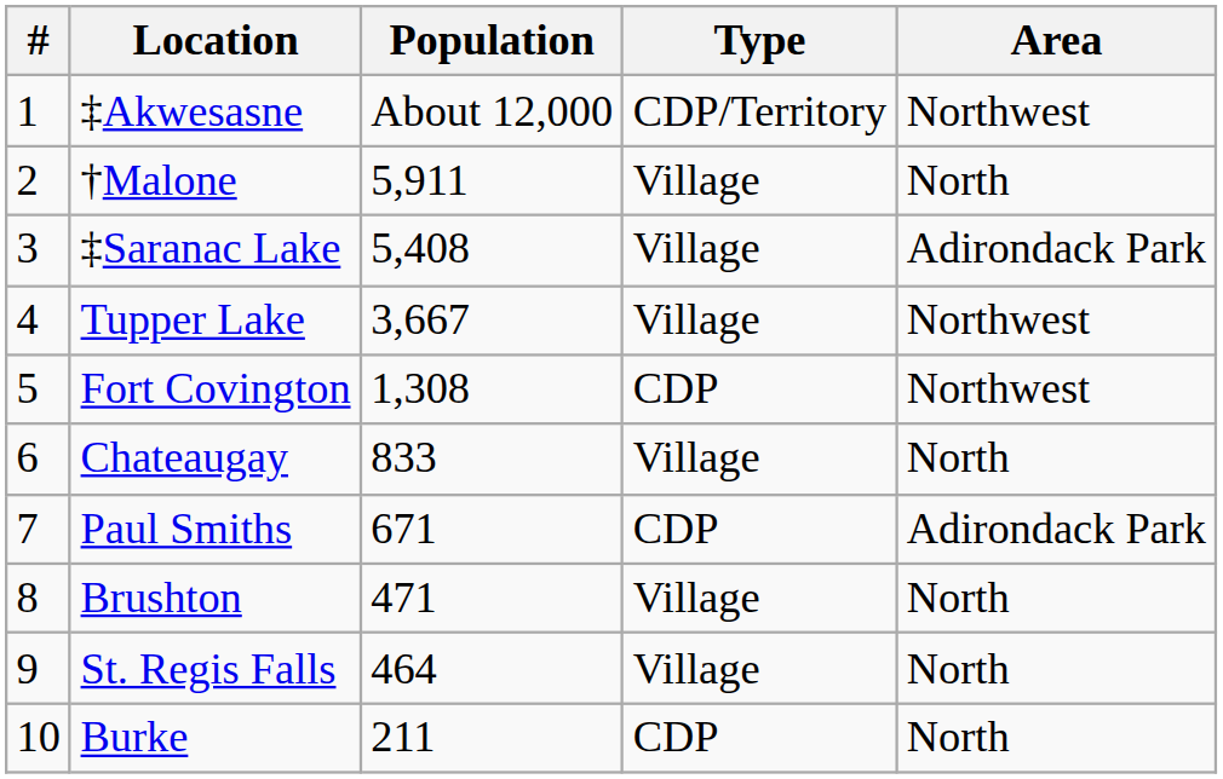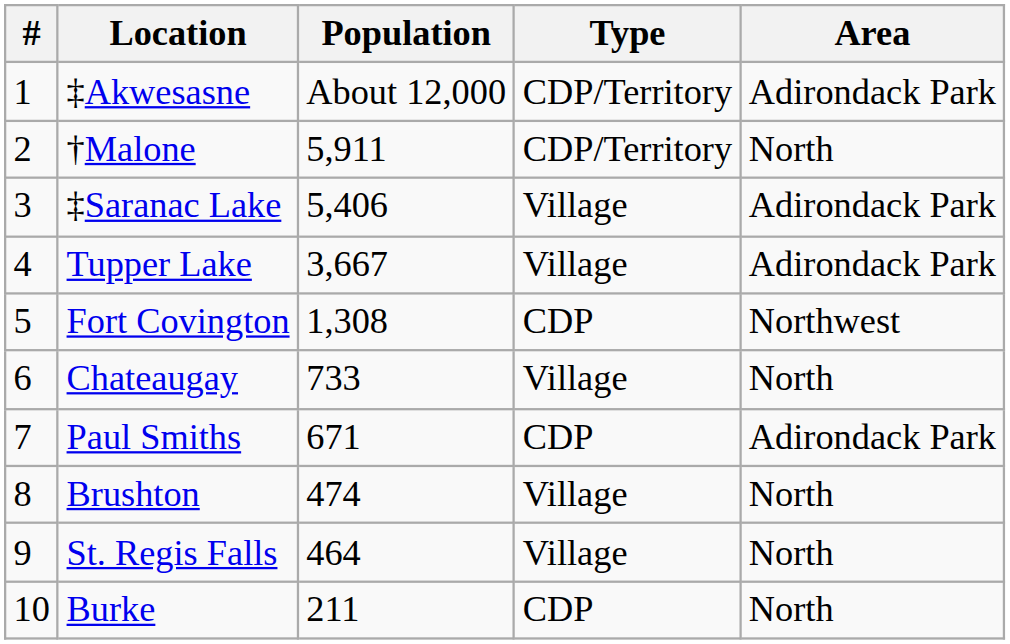 <table class="wikitable sortable">
 <tr>
 <th>#</th>
 <th>Location</th>
 <th>Population</th>
 <th>Type</th>
 <th>Area</th>
 </tr>
 <tr>
 <td>1</td>
 <td>‡<a href='#'>Akwesasne</a></td>
 <td>About 12,000</td>
 <td>CDP/Territory</td>
-<td>Northwest</td>
+<td>Adirondack Park</td>
 </tr>
 <tr>
 <td>2</td>
 <td>†<a href='#'>Malone</a></td>
 <td>5,911</td>
-<td>Village</td>
+<td>CDP/Territory</td>
 <td>North</td>
 </tr>
 <tr>
 <td>3</td>
 <td>‡<a href='#'>Saranac Lake</a></td>
-<td>5,408</td>
+<td>5,406</td>
 <td>Village</td>
 <td>Adirondack Park</td>
 </tr>
 <tr>
 <td>4</td>
 <td><a href='#'>Tupper Lake</a></td>
 <td>3,667</td>
 <td>Village</td>
-<td>Northwest</td>
+<td>Adirondack Park</td>
 </tr>
 <tr>
 <td>5</td>
 <td><a href='#'>Fort Covington</a></td>
 <td>1,308</td>
 <td>CDP</td>
 <td>Northwest</td>
 </tr>
 <tr>
 <td>6</td>
 <td><a href='#'>Chateaugay</a></td>
-<td>833</td>
+<td>733</td>
 <td>Village</td>
 <td>North</td>
 </tr>
 <tr>
 <td>7</td>
 <td><a href='#'>Paul Smiths</a></td>
 <td>671</td>
 <td>CDP</td>
 <td>Adirondack Park</td>
 </tr>
 <tr>
 <td>8</td>
 <td><a href='#'>Brushton</a></td>
-<td>471</td>
+<td>474</td>
 <td>Village</td>
 <td>North</td>
 </tr>
 <tr>
 <td>9</td>
 <td><a href='#'>St. Regis Falls</a></td>
 <td>464</td>
 <td>Village</td>
 <td>North</td>
 </tr>
 <tr>
 <td>10</td>
 <td><a href='#'>Burke</a></td>
 <td>211</td>
 <td>CDP</td>
 <td>North</td>
 </tr>
 </table>
